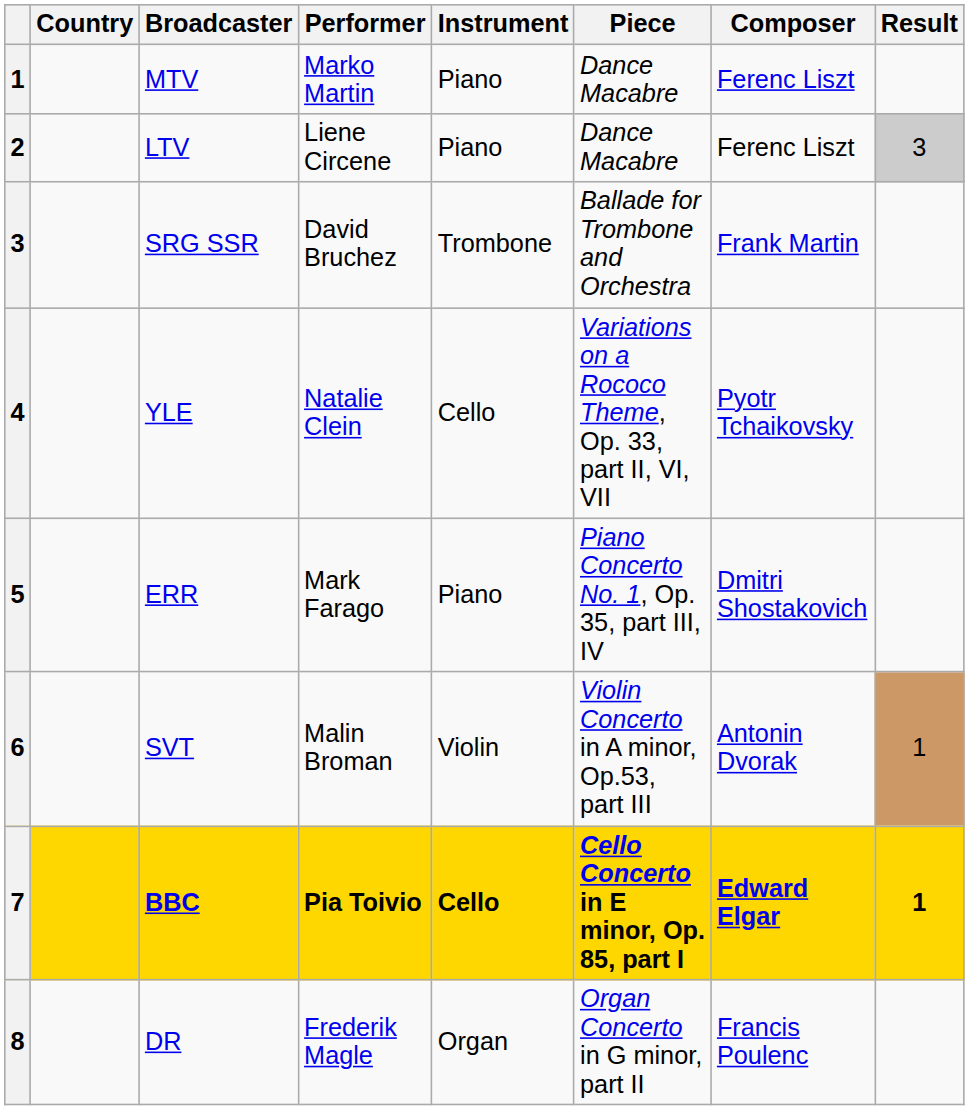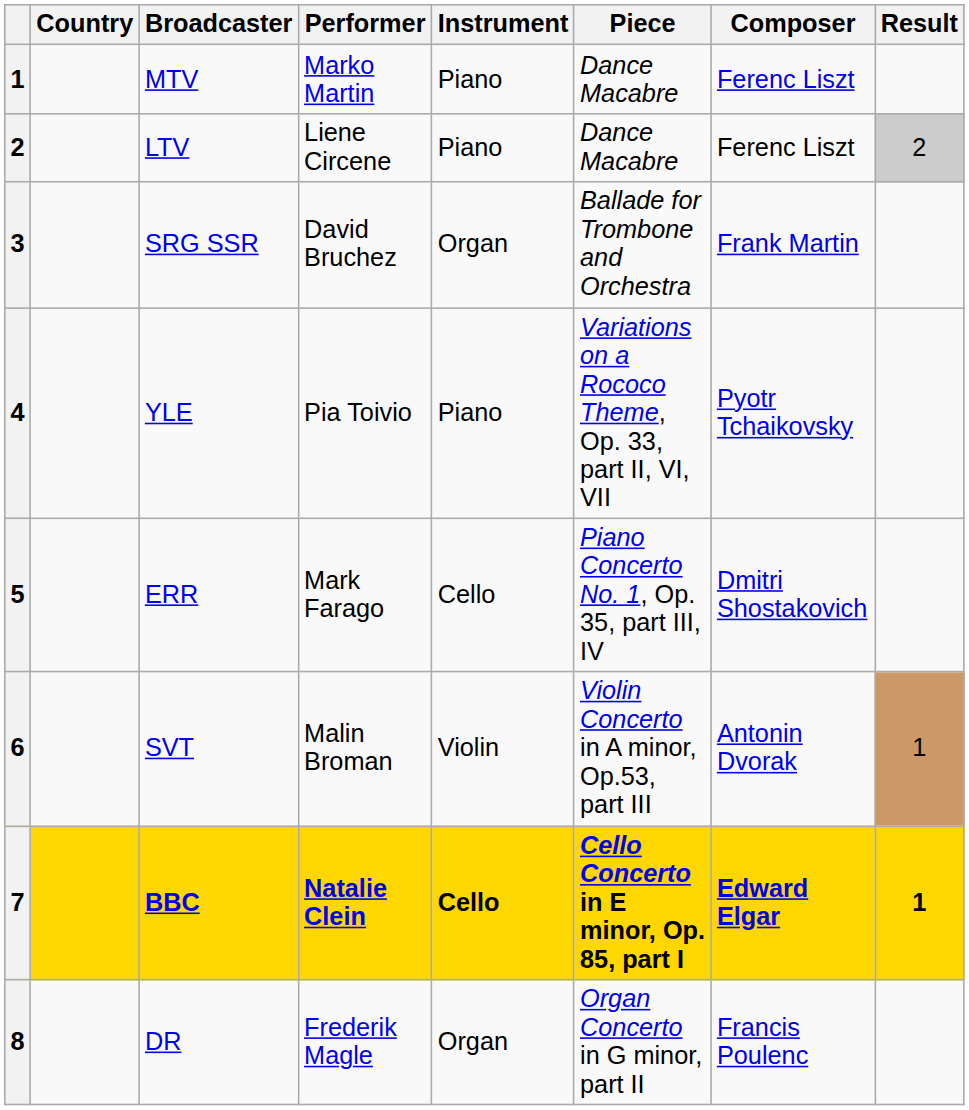 <table class="wikitable sortable plainrowheaders">
 <tr>
 <th scope="col"></th>
 <th scope="col">Country</th>
 <th scope="col">Broadcaster</th>
 <th scope="col">Performer</th>
 <th scope="col">Instrument</th>
 <th scope="col">Piece</th>
 <th scope="col">Composer</th>
 <th scope="col">Result</th>
 </tr>
 <tr>
 <th scope="row" style="text-align:center;">1</th>
 <td></td>
 <td><a href='#'>MTV</a></td>
 <td><a href='#'>Marko Martin</a></td>
 <td>Piano</td>
 <td><em>Dance Macabre</em></td>
 <td><a href='#'>Ferenc Liszt</a></td>
 <td></td>
 </tr>
 <tr>
 <th scope="row" style="text-align:center;">2</th>
 <td></td>
 <td><a href='#'>LTV</a></td>
 <td>Liene Circene</td>
 <td>Piano</td>
 <td><em>Dance Macabre</em></td>
 <td>Ferenc Liszt</td>
-<td style="text-align:center; background-color:#CCC;">3</td>
+<td style="text-align:center; background-color:#CCC;">2</td>
 </tr>
 <tr>
 <th scope="row" style="text-align:center;">3</th>
 <td></td>
 <td><a href='#'>SRG SSR</a></td>
 <td>David Bruchez</td>
-<td>Trombone</td>
+<td>Organ</td>
 <td><em>Ballade for Trombone and Orchestra</em></td>
 <td><a href='#'>Frank Martin</a></td>
 <td></td>
 </tr>
 <tr>
 <th scope="row" style="text-align:center;">4</th>
 <td></td>
 <td><a href='#'>YLE</a></td>
-<td><a href='#'>Natalie Clein</a></td>
-<td>Cello</td>
+<td>Pia Toivio</td>
+<td>Piano</td>
 <td><em><a href='#'>Variations on a Rococo Theme</a></em>, Op. 33, part II, VI, VII</td>
 <td><a href='#'>Pyotr Tchaikovsky</a></td>
 <td></td>
 </tr>
 <tr>
 <th scope="row" style="text-align:center;">5</th>
 <td></td>
 <td><a href='#'>ERR</a></td>
 <td>Mark Farago</td>
-<td>Piano</td>
+<td>Cello</td>
 <td><em><a href='#'>Piano Concerto No. 1</a></em>, Op. 35, part III, IV</td>
 <td><a href='#'>Dmitri Shostakovich</a></td>
 <td></td>
 </tr>
 <tr>
 <th scope="row" style="text-align:center;">6</th>
 <td></td>
 <td><a href='#'>SVT</a></td>
 <td>Malin Broman</td>
 <td>Violin</td>
 <td><em><a href='#'>Violin Concerto</a></em> in A minor, Op.53, part III</td>
 <td><a href='#'>Antonin Dvorak</a></td>
 <td style="text-align:center; background-color:#C96;">1</td>
 </tr>
 <tr style="font-weight:bold; background:gold;">
 <th scope="row" style="text-align:center;">7</th>
 <td></td>
 <td><a href='#'>BBC</a></td>
-<td>Pia Toivio</td>
+<td><a href='#'>Natalie Clein</a></td>
 <td>Cello</td>
 <td><em><a href='#'>Cello Concerto</a></em> in E minor, Op. 85, part I</td>
 <td><a href='#'>Edward Elgar</a></td>
 <td style="text-align:center;">1</td>
 </tr>
 <tr>
 <th scope="row" style="text-align:center;">8</th>
 <td></td>
 <td><a href='#'>DR</a></td>
 <td><a href='#'>Frederik Magle</a></td>
 <td>Organ</td>
 <td><em><a href='#'>Organ Concerto</a></em> in G minor, part II</td>
 <td><a href='#'>Francis Poulenc</a></td>
 <td></td>
 </tr>
 </table>
